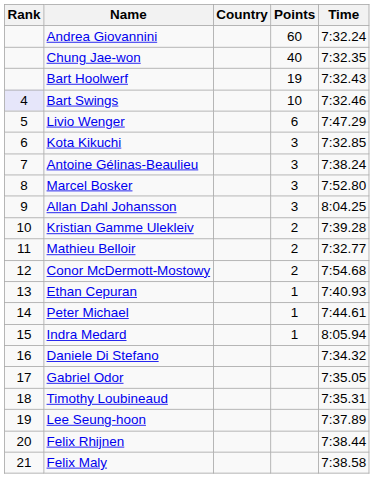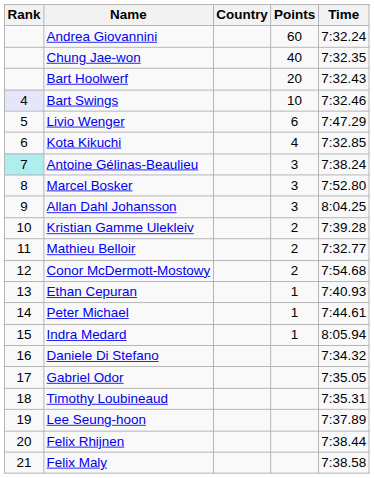 <table class="wikitable sortable" style="text-align:center">
 <tr>
 <th>Rank</th>
 <th>Name</th>
 <th>Country</th>
 <th>Points</th>
 <th>Time</th>
 </tr>
 <tr>
 <td></td>
 <td align=left><a href='#'>Andrea Giovannini</a></td>
 <td align=left></td>
 <td>60</td>
 <td>7:32.24</td>
 </tr>
 <tr>
 <td></td>
 <td align=left><a href='#'>Chung Jae-won</a></td>
 <td align=left></td>
 <td>40</td>
 <td>7:32.35</td>
 </tr>
 <tr>
 <td></td>
 <td align=left><a href='#'>Bart Hoolwerf</a></td>
 <td align=left></td>
-<td>19</td>
+<td>20</td>
 <td>7:32.43</td>
 </tr>
 <tr>
 <td style="background: lavender;">4</td>
 <td align=left><a href='#'>Bart Swings</a></td>
 <td align=left></td>
 <td>10</td>
 <td>7:32.46</td>
 </tr>
 <tr>
 <td>5</td>
 <td align=left><a href='#'>Livio Wenger</a></td>
 <td align=left></td>
 <td>6</td>
 <td>7:47.29</td>
 </tr>
 <tr>
 <td>6</td>
 <td align=left><a href='#'>Kota Kikuchi</a></td>
 <td align=left></td>
-<td>3</td>
+<td>4</td>
 <td>7:32.85</td>
 </tr>
 <tr>
-<td>7</td>
+<td style="background: paleturquoise;">7</td>
 <td align=left><a href='#'>Antoine Gélinas-Beaulieu</a></td>
 <td align=left></td>
 <td>3</td>
 <td>7:38.24</td>
 </tr>
 <tr>
 <td>8</td>
 <td align=left><a href='#'>Marcel Bosker</a></td>
 <td align=left></td>
 <td>3</td>
 <td>7:52.80</td>
 </tr>
 <tr>
 <td>9</td>
 <td align=left><a href='#'>Allan Dahl Johansson</a></td>
 <td align=left></td>
 <td>3</td>
 <td>8:04.25</td>
 </tr>
 <tr>
 <td>10</td>
 <td align=left><a href='#'>Kristian Gamme Ulekleiv</a></td>
 <td align=left></td>
 <td>2</td>
 <td>7:39.28</td>
 </tr>
 <tr>
 <td>11</td>
 <td align=left><a href='#'>Mathieu Belloir</a></td>
 <td align=left></td>
 <td>2</td>
 <td>7:32.77</td>
 </tr>
 <tr>
 <td>12</td>
 <td align=left><a href='#'>Conor McDermott-Mostowy</a></td>
 <td align=left></td>
 <td>2</td>
 <td>7:54.68</td>
 </tr>
 <tr>
 <td>13</td>
 <td align=left><a href='#'>Ethan Cepuran</a></td>
 <td align=left></td>
 <td>1</td>
 <td>7:40.93</td>
 </tr>
 <tr>
 <td>14</td>
 <td align=left><a href='#'>Peter Michael</a></td>
 <td align=left></td>
 <td>1</td>
 <td>7:44.61</td>
 </tr>
 <tr>
 <td>15</td>
 <td align=left><a href='#'>Indra Medard</a></td>
 <td align=left></td>
 <td>1</td>
 <td>8:05.94</td>
 </tr>
 <tr>
 <td>16</td>
 <td align=left><a href='#'>Daniele Di Stefano</a></td>
 <td align=left></td>
 <td></td>
 <td>7:34.32</td>
 </tr>
 <tr>
 <td>17</td>
 <td align=left><a href='#'>Gabriel Odor</a></td>
 <td align=left></td>
 <td></td>
 <td>7:35.05</td>
 </tr>
 <tr>
 <td>18</td>
 <td align=left><a href='#'>Timothy Loubineaud</a></td>
 <td align=left></td>
 <td></td>
 <td>7:35.31</td>
 </tr>
 <tr>
 <td>19</td>
 <td align=left><a href='#'>Lee Seung-hoon</a></td>
 <td align=left></td>
 <td></td>
 <td>7:37.89</td>
 </tr>
 <tr>
 <td>20</td>
 <td align=left><a href='#'>Felix Rhijnen</a></td>
 <td align=left></td>
 <td></td>
 <td>7:38.44</td>
 </tr>
 <tr>
 <td>21</td>
 <td align=left><a href='#'>Felix Maly</a></td>
 <td align=left></td>
 <td></td>
 <td>7:38.58</td>
 </tr>
 </table>
